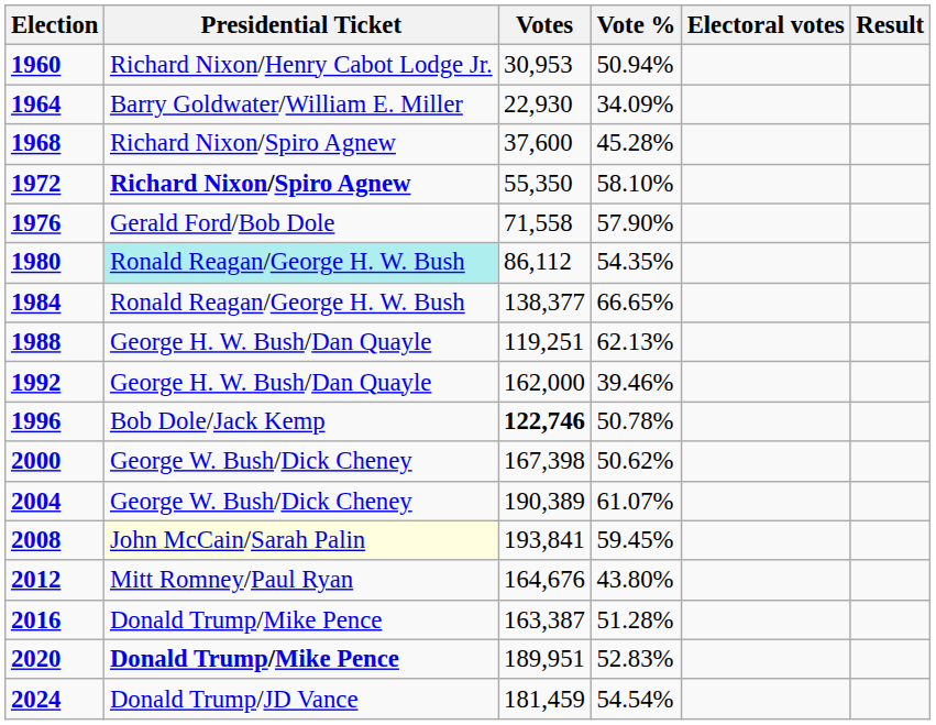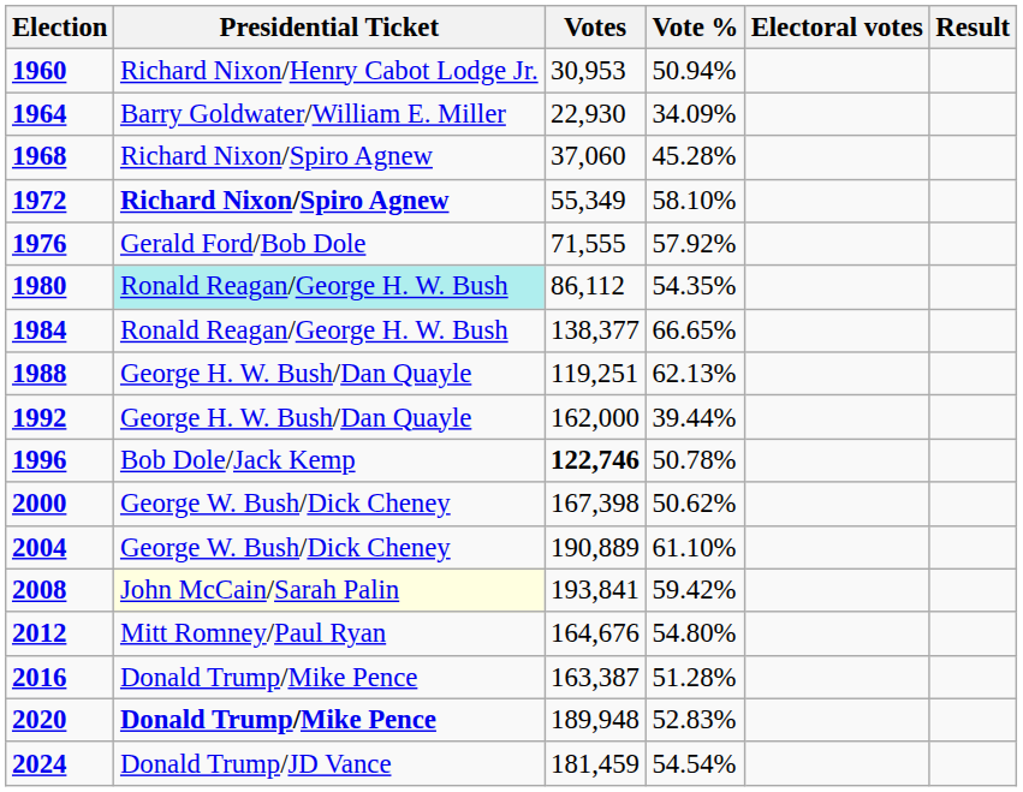 <table class="wikitable">
 <tr>
 <th>Election</th>
 <th>Presidential Ticket</th>
 <th>Votes</th>
 <th>Vote %</th>
 <th>Electoral votes</th>
 <th>Result</th>
 </tr>
 <tr>
 <td><strong><a href='#'>1960</a></strong></td>
 <td><a href='#'>Richard Nixon</a>/<a href='#'>Henry Cabot Lodge Jr.</a></td>
 <td>30,953</td>
 <td>50.94%</td>
 <td></td>
 <td></td>
 </tr>
 <tr>
 <td><strong><a href='#'>1964</a></strong></td>
 <td><a href='#'>Barry Goldwater</a>/<a href='#'>William E. Miller</a></td>
 <td>22,930</td>
 <td>34.09%</td>
 <td></td>
 <td></td>
 </tr>
 <tr>
 <td><strong><a href='#'>1968</a></strong></td>
 <td><a href='#'>Richard Nixon</a>/<a href='#'>Spiro Agnew</a></td>
-<td>37,600</td>
+<td>37,060</td>
 <td>45.28%</td>
 <td></td>
 <td></td>
 </tr>
 <tr>
 <td><strong><a href='#'>1972</a></strong></td>
 <td><strong><a href='#'>Richard Nixon</a>/<a href='#'>Spiro Agnew</a></strong></td>
-<td>55,350</td>
+<td>55,349</td>
 <td>58.10%</td>
 <td></td>
 <td></td>
 </tr>
 <tr>
 <td><strong><a href='#'>1976</a></strong></td>
 <td><a href='#'>Gerald Ford</a>/<a href='#'>Bob Dole</a></td>
-<td>71,558</td>
-<td>57.90%</td>
+<td>71,555</td>
+<td>57.92%</td>
 <td></td>
 <td></td>
 </tr>
 <tr>
 <td><strong><a href='#'>1980</a></strong></td>
 <td style="background: paleturquoise;"><a href='#'>Ronald Reagan</a>/<a href='#'>George H. W. Bush</a></td>
 <td>86,112</td>
 <td>54.35%</td>
 <td></td>
 <td></td>
 </tr>
 <tr>
 <td><strong><a href='#'>1984</a></strong></td>
 <td><a href='#'>Ronald Reagan</a>/<a href='#'>George H. W. Bush</a></td>
 <td>138,377</td>
 <td>66.65%</td>
 <td></td>
 <td></td>
 </tr>
 <tr>
 <td><strong><a href='#'>1988</a></strong></td>
 <td><a href='#'>George H. W. Bush</a>/<a href='#'>Dan Quayle</a></td>
 <td>119,251</td>
 <td>62.13%</td>
 <td></td>
 <td></td>
 </tr>
 <tr>
 <td><strong><a href='#'>1992</a></strong></td>
 <td><a href='#'>George H. W. Bush</a>/<a href='#'>Dan Quayle</a></td>
 <td>162,000</td>
-<td>39.46%</td>
+<td>39.44%</td>
 <td></td>
 <td></td>
 </tr>
 <tr>
 <td><strong><a href='#'>1996</a></strong></td>
 <td><a href='#'>Bob Dole</a>/<a href='#'>Jack Kemp</a></td>
 <td><strong>122,746</strong></td>
 <td>50.78%</td>
 <td></td>
 <td></td>
 </tr>
 <tr>
 <td><strong><a href='#'>2000</a></strong></td>
 <td><a href='#'>George W. Bush</a>/<a href='#'>Dick Cheney</a></td>
 <td>167,398</td>
 <td>50.62%</td>
 <td></td>
 <td></td>
 </tr>
 <tr>
 <td><strong><a href='#'>2004</a></strong></td>
 <td><a href='#'>George W. Bush</a>/<a href='#'>Dick Cheney</a></td>
-<td>190,389</td>
-<td>61.07%</td>
+<td>190,889</td>
+<td>61.10%</td>
 <td></td>
 <td></td>
 </tr>
 <tr>
 <td><strong><a href='#'>2008</a></strong></td>
 <td style="background: lightyellow;"><a href='#'>John McCain</a>/<a href='#'>Sarah Palin</a></td>
 <td>193,841</td>
-<td>59.45%</td>
+<td>59.42%</td>
 <td></td>
 <td></td>
 </tr>
 <tr>
 <td><strong><a href='#'>2012</a></strong></td>
 <td><a href='#'>Mitt Romney</a>/<a href='#'>Paul Ryan</a></td>
 <td>164,676</td>
-<td>43.80%</td>
+<td>54.80%</td>
 <td></td>
 <td></td>
 </tr>
 <tr>
 <td><strong><a href='#'>2016</a></strong></td>
 <td><a href='#'>Donald Trump</a>/<a href='#'>Mike Pence</a></td>
 <td>163,387</td>
 <td>51.28%</td>
 <td></td>
 <td></td>
 </tr>
 <tr>
 <td><strong><a href='#'>2020</a></strong></td>
 <td><strong><a href='#'>Donald Trump</a>/<a href='#'>Mike Pence</a></strong></td>
-<td>189,951</td>
+<td>189,948</td>
 <td>52.83%</td>
 <td></td>
 <td></td>
 </tr>
 <tr>
 <td><strong><a href='#'>2024</a></strong></td>
 <td><a href='#'>Donald Trump</a>/<a href='#'>JD Vance</a></td>
 <td>181,459</td>
 <td>54.54%</td>
 <td></td>
 <td></td>
 </tr>
 </table>
